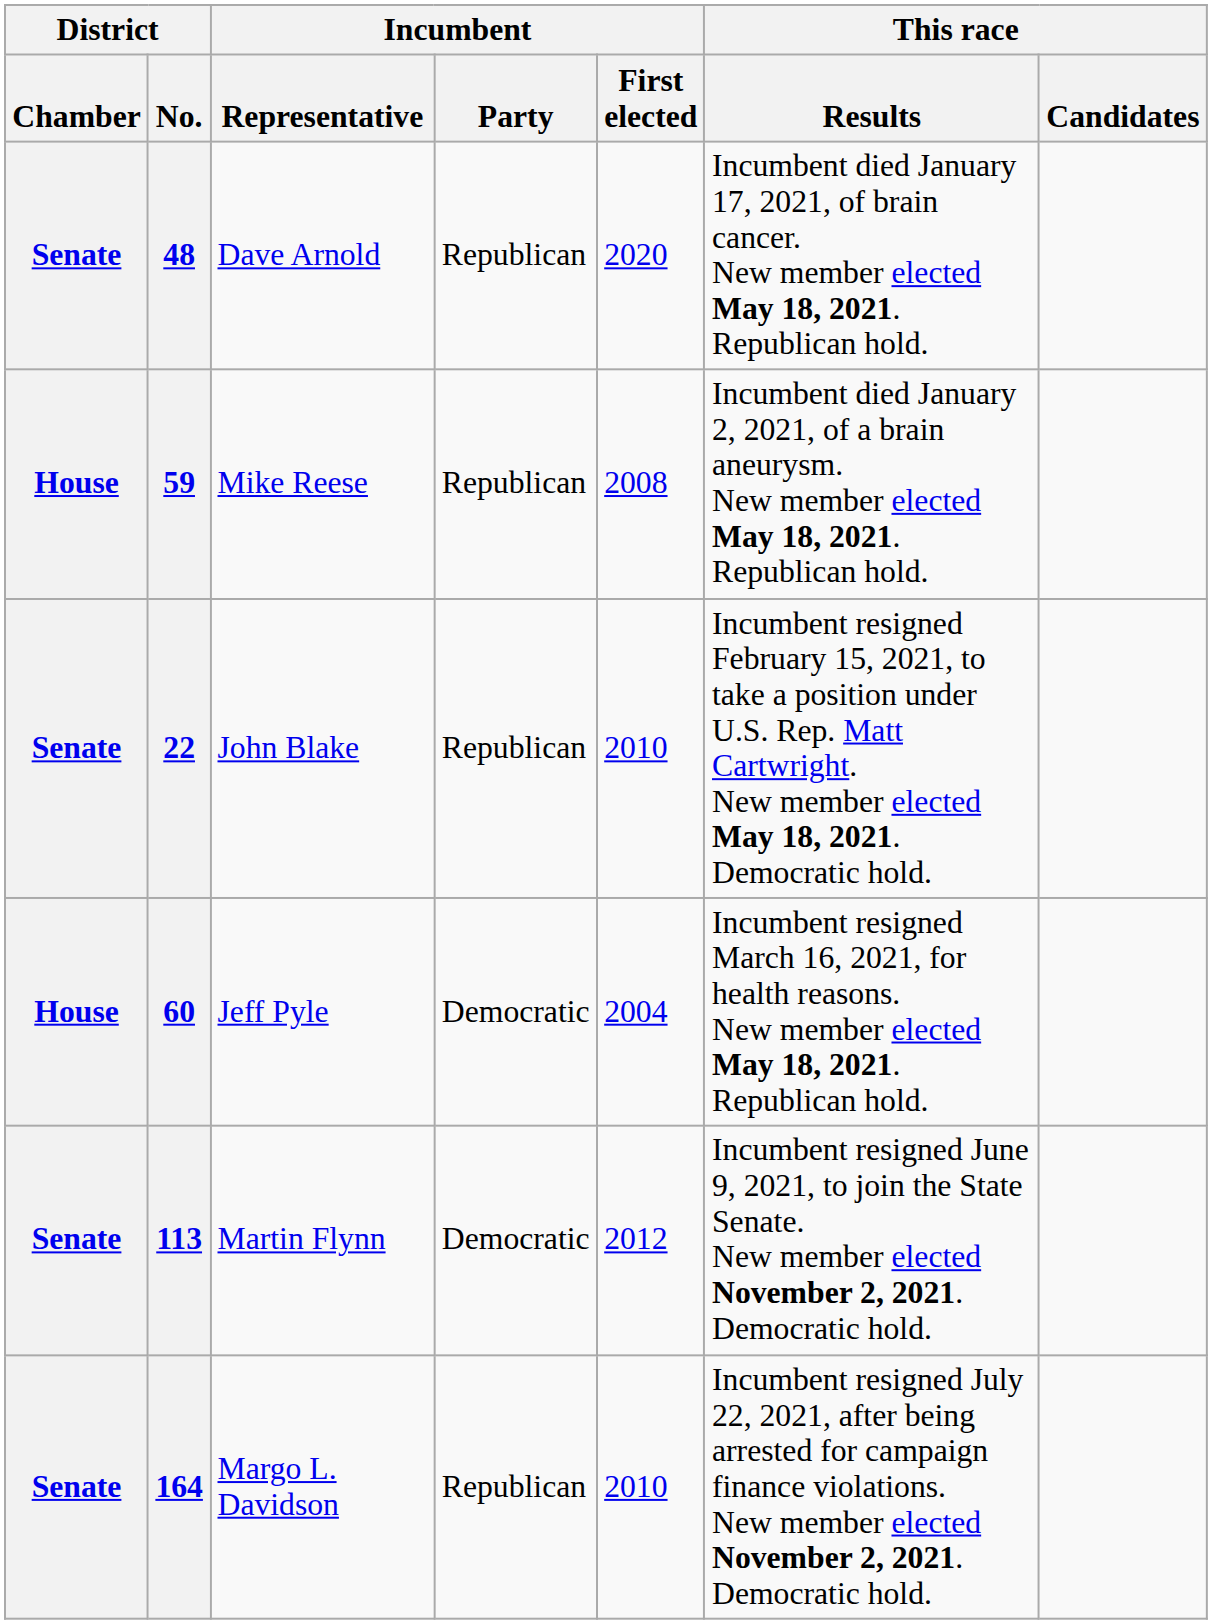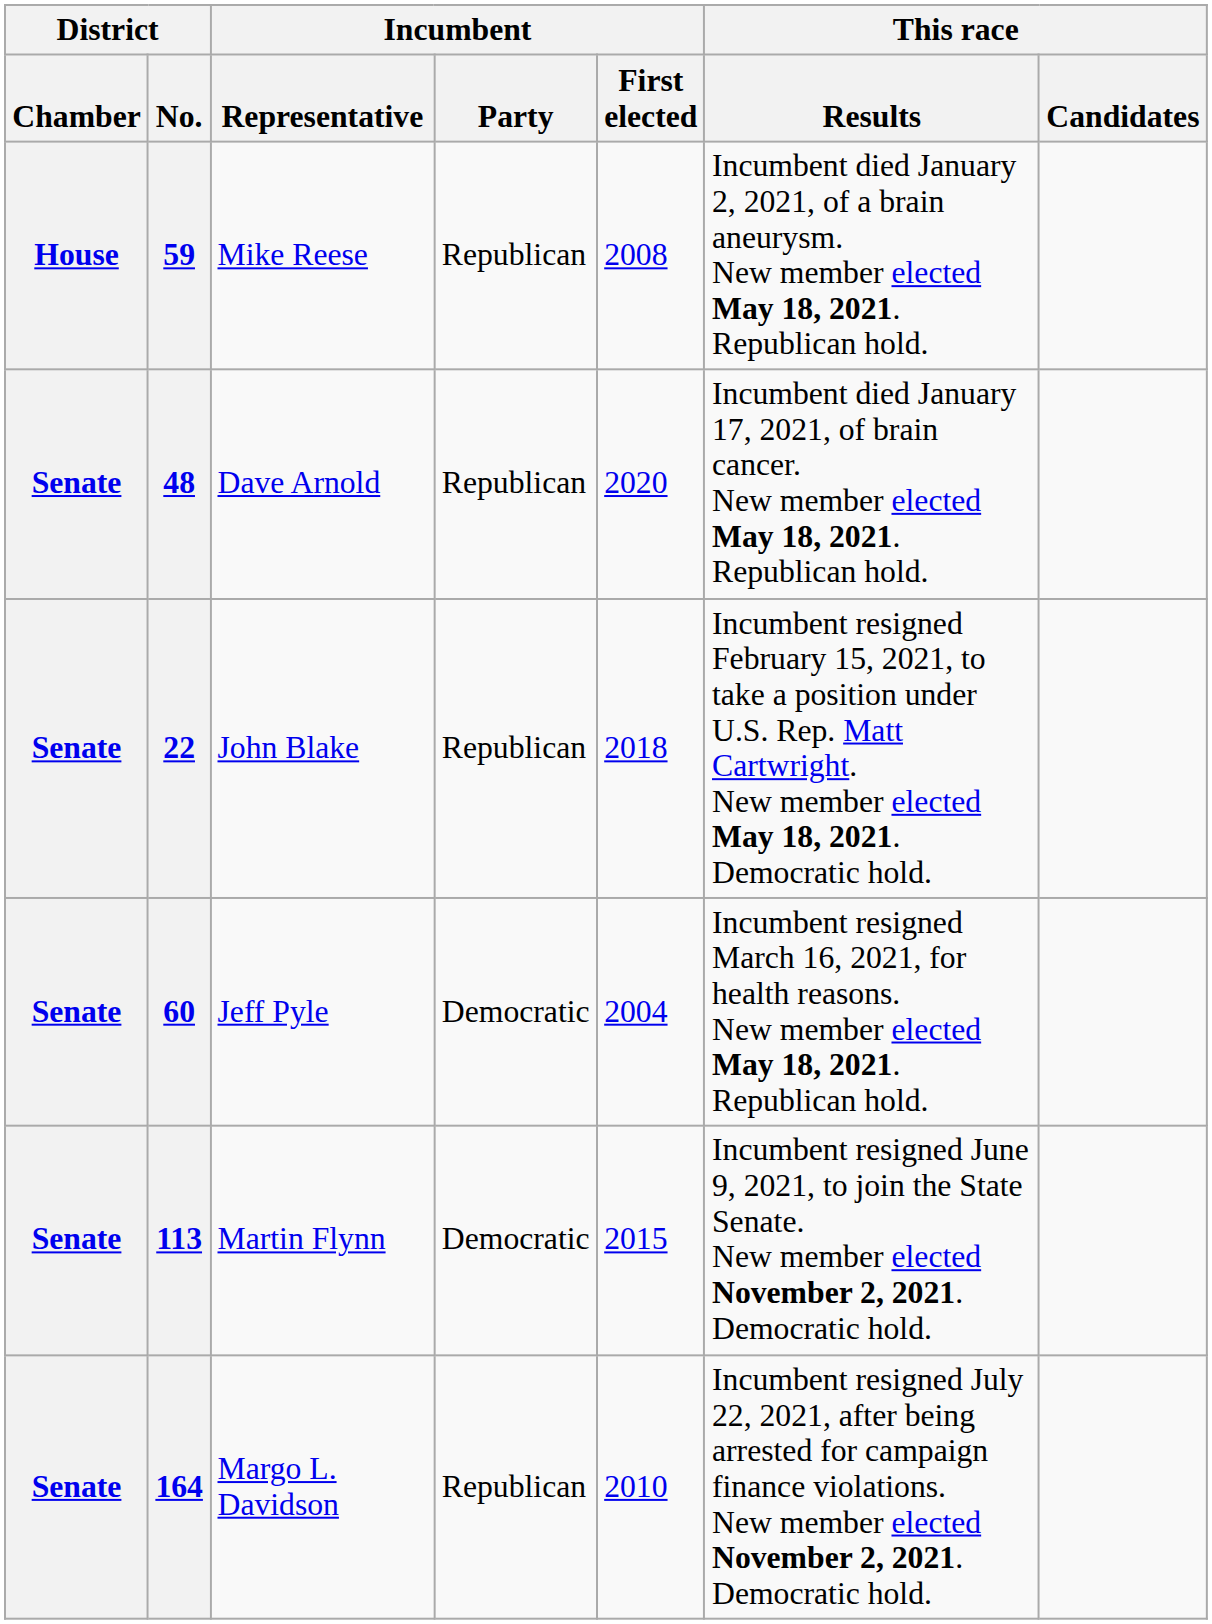 <table class="wikitable sortable">
 <tr valign=bottom>
 <th colspan="2">District</th>
 <th colspan="3">Incumbent</th>
 <th colspan="2">This race</th>
 </tr>
 <tr valign=bottom>
 <th>Chamber</th>
 <th>No.</th>
 <th>Representative</th>
 <th>Party</th>
 <th>First<br>elected</th>
 <th>Results</th>
 <th>Candidates</th>
 </tr>
 <tr>
-<th><a href='#'>Senate</a></th>
-<th><a href='#'>48</a></th>
-<td><a href='#'>Dave Arnold</a></td>
-<td>Republican</td>
-<td><a href='#'>2020<br></a></td>
-<td>Incumbent died January 17, 2021, of brain cancer.<br>New member <a href='#'>elected</a> <strong>May 18, 2021</strong>.<br>Republican hold.</td>
-<td nowrap></td>
-</tr>
-<tr>
 <th><a href='#'>House</a></th>
 <th><a href='#'>59</a></th>
 <td><a href='#'>Mike Reese</a></td>
 <td>Republican</td>
 <td><a href='#'>2008</a></td>
 <td>Incumbent died January 2, 2021, of a brain aneurysm.<br>New member <a href='#'>elected</a> <strong>May 18, 2021</strong>.<br>Republican hold.</td>
 <td nowrap></td>
 </tr>
 <tr>
 <th><a href='#'>Senate</a></th>
+<th><a href='#'>48</a></th>
+<td><a href='#'>Dave Arnold</a></td>
+<td>Republican</td>
+<td><a href='#'>2020<br></a></td>
+<td>Incumbent died January 17, 2021, of brain cancer.<br>New member <a href='#'>elected</a> <strong>May 18, 2021</strong>.<br>Republican hold.</td>
+<td nowrap></td>
+</tr>
+<tr>
+<th><a href='#'>Senate</a></th>
 <th><a href='#'>22</a></th>
 <td><a href='#'>John Blake</a></td>
 <td>Republican</td>
-<td><a href='#'>2010</a></td>
+<td><a href='#'>2018</a></td>
 <td>Incumbent resigned February 15, 2021, to take a position under U.S. Rep. <a href='#'>Matt Cartwright</a>.<br>New member <a href='#'>elected</a> <strong>May 18, 2021</strong>.<br>Democratic hold.</td>
 <td nowrap></td>
 </tr>
 <tr>
-<th><a href='#'>House</a></th>
+<th><a href='#'>Senate</a></th>
 <th><a href='#'>60</a></th>
 <td><a href='#'>Jeff Pyle</a></td>
 <td>Democratic</td>
 <td><a href='#'>2004</a></td>
 <td>Incumbent resigned March 16, 2021, for health reasons.<br>New member <a href='#'>elected</a> <strong>May 18, 2021</strong>.<br>Republican hold.</td>
 <td nowrap></td>
 </tr>
 <tr>
 <th><a href='#'>Senate</a></th>
 <th><a href='#'>113</a></th>
 <td><a href='#'>Martin Flynn</a></td>
 <td>Democratic</td>
-<td><a href='#'>2012</a></td>
+<td><a href='#'>2015</a></td>
 <td>Incumbent resigned June 9, 2021, to join the State Senate.<br>New member <a href='#'>elected</a> <strong>November 2, 2021</strong>.<br>Democratic hold.</td>
 <td nowrap></td>
 </tr>
 <tr>
 <th><a href='#'>Senate</a></th>
 <th><a href='#'>164</a></th>
 <td><a href='#'>Margo L. Davidson</a></td>
 <td>Republican</td>
 <td><a href='#'>2010</a></td>
 <td>Incumbent resigned July 22, 2021, after being arrested for campaign finance violations.<br>New member <a href='#'>elected</a> <strong>November 2, 2021</strong>.<br>Democratic hold.</td>
 <td nowrap></td>
 </tr>
 </table>
